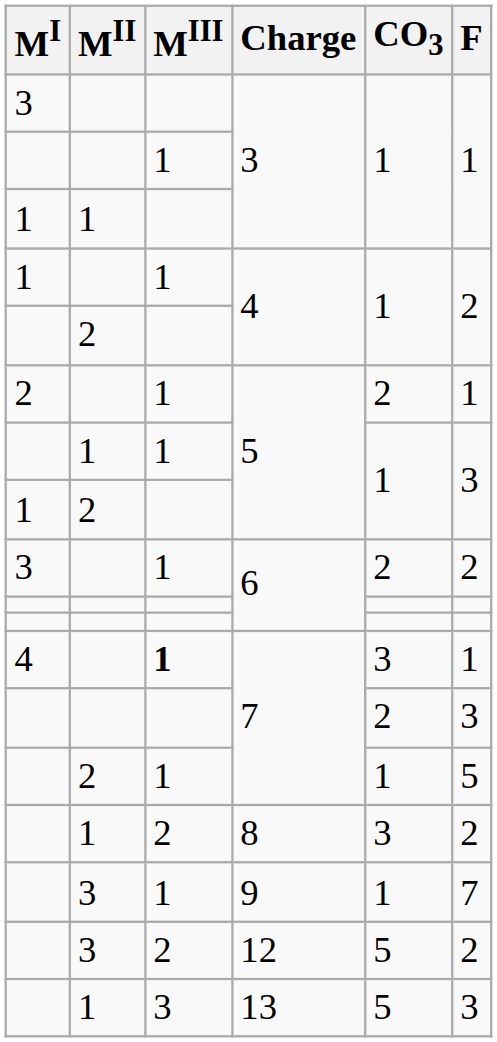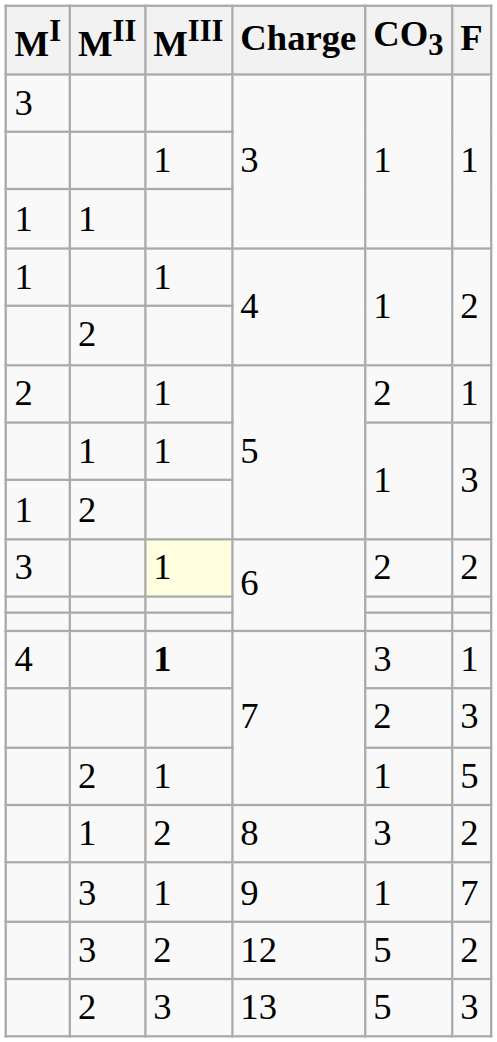 <table class="wikitable"; align=right>
 <tr>
 <th>M<sup>I</sup></th>
 <th>M<sup>II</sup></th>
 <th>M<sup>III</sup></th>
 <th>Charge</th>
 <th>CO<sub>3</sub></th>
 <th>F</th>
 </tr>
 <tr>
 <td>3</td>
 <td></td>
 <td></td>
 <td rowspan=3>3</td>
 <td rowspan=3>1</td>
 <td rowspan=3>1</td>
 </tr>
 <tr>
 <td></td>
 <td></td>
 <td>1</td>
 </tr>
 <tr>
 <td>1</td>
 <td>1</td>
 <td></td>
 </tr>
 <tr>
 <td>1</td>
 <td></td>
 <td>1</td>
 <td rowspan=2>4</td>
 <td rowspan=2>1</td>
 <td rowspan=2>2</td>
 </tr>
 <tr>
 <td></td>
 <td>2</td>
 <td></td>
 </tr>
 <tr>
 <td>2</td>
 <td></td>
 <td>1</td>
 <td rowspan=3>5</td>
 <td>2</td>
 <td>1</td>
 </tr>
 <tr>
 <td></td>
 <td>1</td>
 <td>1</td>
 <td rowspan=2>1</td>
 <td rowspan=2>3</td>
 </tr>
 <tr>
 <td>1</td>
 <td>2</td>
 <td></td>
 </tr>
 <tr>
 <td>3</td>
 <td></td>
-<td>1</td>
+<td style="background: lightyellow;">1</td>
 <td rowspan=3>6</td>
 <td>2</td>
 <td>2</td>
 </tr>
 <tr>
 <td></td>
 <td></td>
 <td></td>
 <td></td>
 <td></td>
 </tr>
 <tr>
 <td></td>
 <td></td>
 <td></td>
 <td></td>
 </tr>
 <tr>
 <td>4</td>
 <td></td>
 <td><strong>1</strong></td>
 <td rowspan=3>7</td>
 <td>3</td>
 <td>1</td>
 </tr>
 <tr>
 <td></td>
 <td></td>
 <td></td>
 <td>2</td>
 <td>3</td>
 </tr>
 <tr>
 <td></td>
 <td>2</td>
 <td>1</td>
 <td>1</td>
 <td>5</td>
 </tr>
 <tr>
 <td></td>
 <td>1</td>
 <td>2</td>
 <td>8</td>
 <td>3</td>
 <td>2</td>
 </tr>
 <tr>
 <td></td>
 <td>3</td>
 <td>1</td>
 <td>9</td>
 <td>1</td>
 <td>7</td>
 </tr>
 <tr>
 <td></td>
 <td>3</td>
 <td>2</td>
 <td>12</td>
 <td>5</td>
 <td>2</td>
 </tr>
 <tr>
 <td></td>
-<td>1</td>
+<td>2</td>
 <td>3</td>
 <td>13</td>
 <td>5</td>
 <td>3</td>
 </tr>
 </table>
